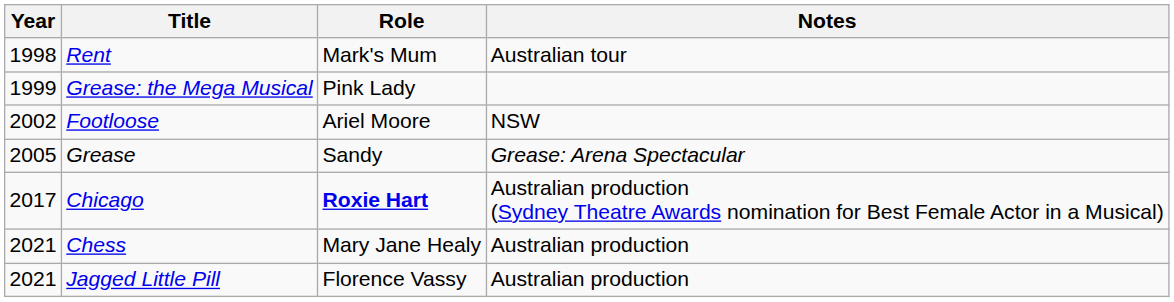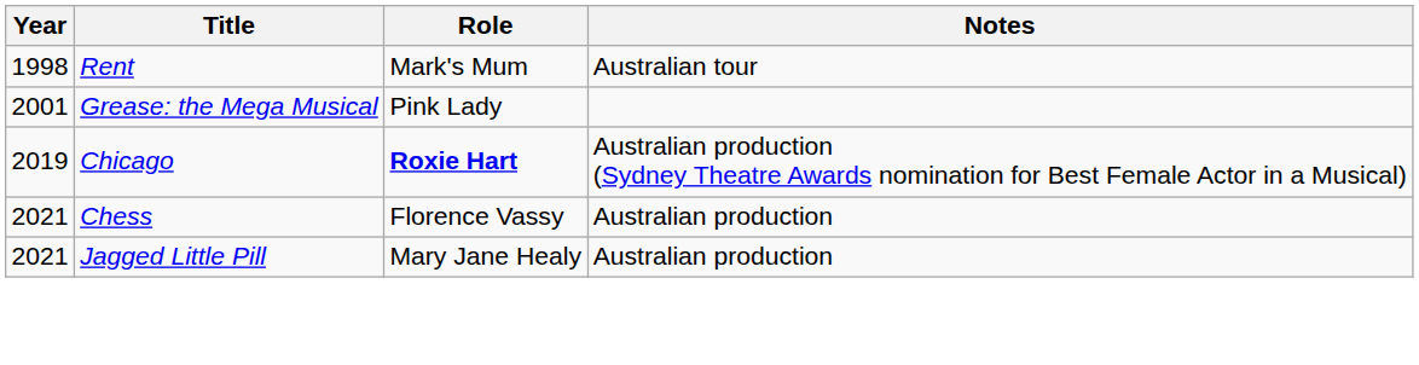 <table class="wikitable sortable">
 <tr>
 <th>Year</th>
 <th>Title</th>
 <th>Role</th>
 <th class="unsortable">Notes</th>
 </tr>
 <tr>
 <td>1998</td>
 <td><em><a href='#'>Rent</a></em></td>
 <td>Mark's Mum</td>
 <td>Australian tour</td>
 </tr>
 <tr>
-<td>1999</td>
+<td>2001</td>
 <td><em><a href='#'>Grease: the Mega Musical</a></em></td>
 <td>Pink Lady</td>
 <td></td>
 </tr>
 <tr>
-<td>2002</td>
-<td><em><a href='#'>Footloose</a></em></td>
-<td>Ariel Moore</td>
-<td>NSW</td>
-</tr>
-<tr>
-<td>2005</td>
-<td><em>Grease</em></td>
-<td>Sandy</td>
-<td><em>Grease: Arena Spectacular</em></td>
-</tr>
-<tr>
-<td>2017</td>
+<td>2019</td>
 <td><em><a href='#'>Chicago</a></em></td>
 <td><strong><a href='#'>Roxie Hart</a></strong></td>
 <td>Australian production <br>(<a href='#'>Sydney Theatre Awards</a> nomination for Best Female Actor in a Musical)</td>
 </tr>
 <tr>
 <td>2021</td>
 <td><em><a href='#'>Chess</a></em></td>
-<td>Mary Jane Healy</td>
+<td>Florence Vassy</td>
 <td>Australian production</td>
 </tr>
 <tr>
 <td>2021</td>
 <td><a href='#'><em>Jagged Little Pill</em></a></td>
-<td>Florence Vassy</td>
+<td>Mary Jane Healy</td>
 <td>Australian production</td>
 </tr>
 </table>
